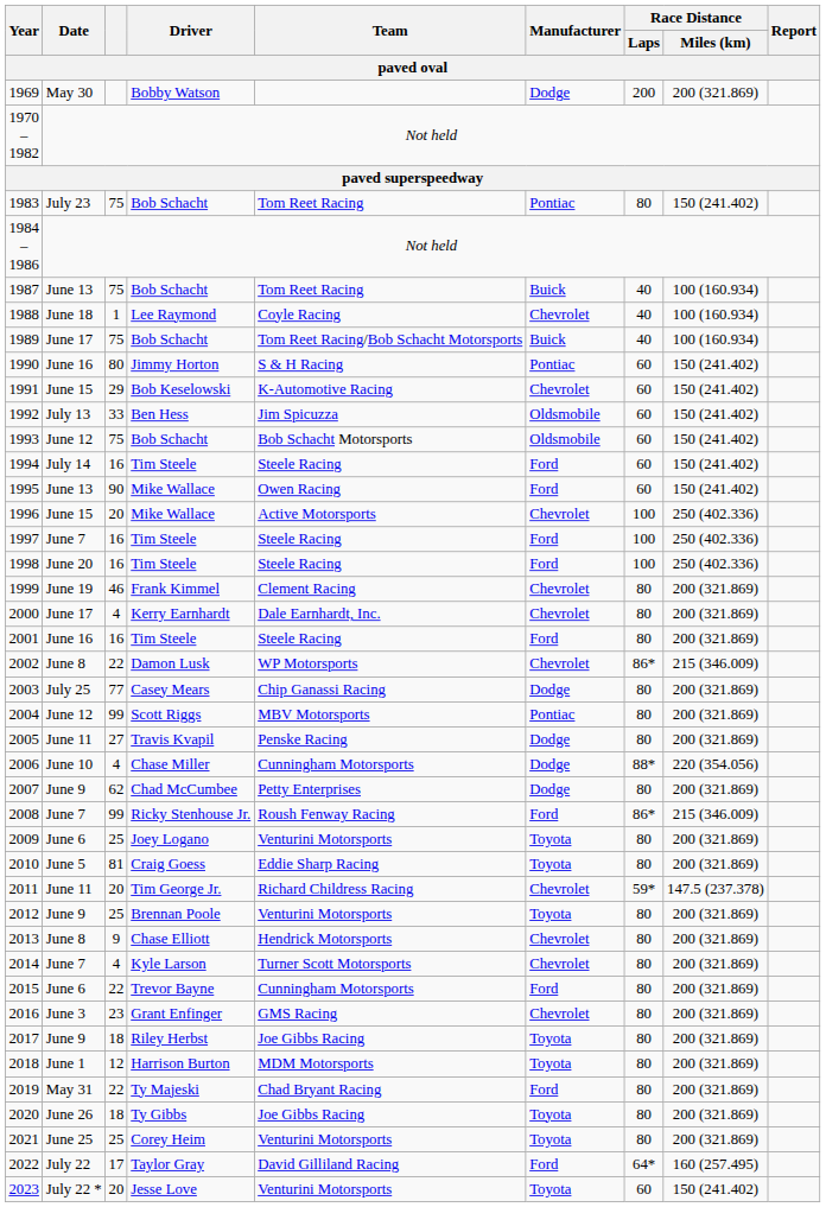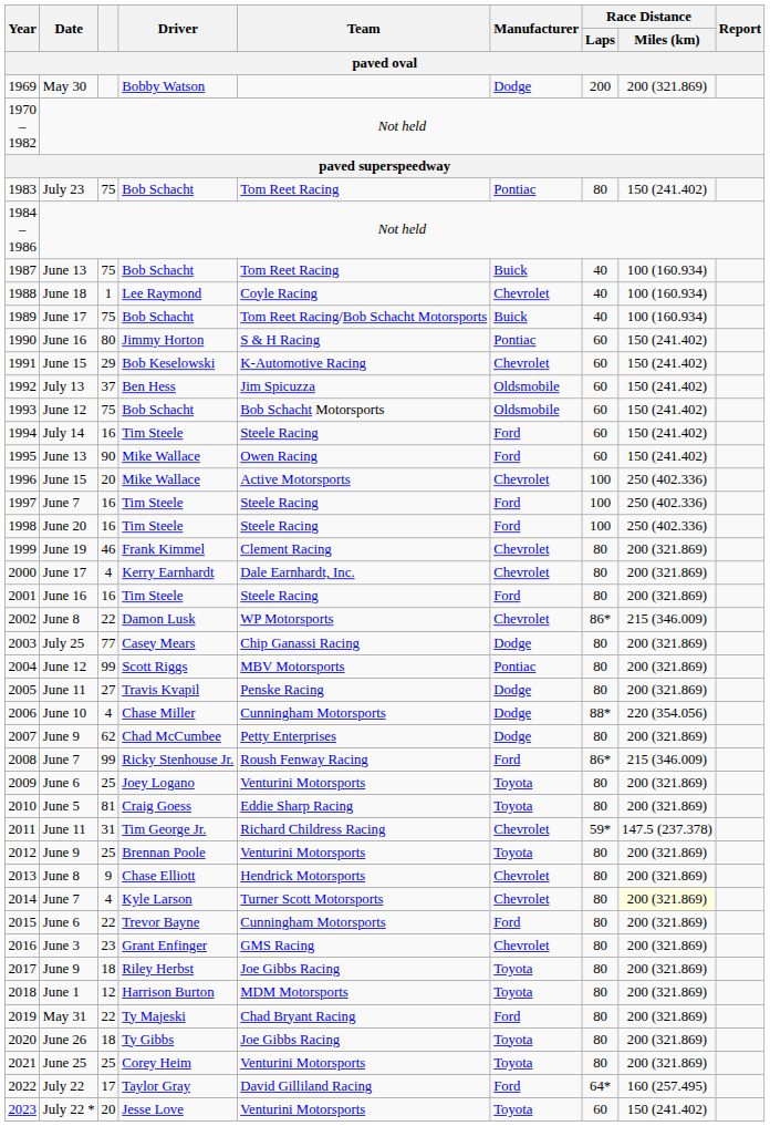 <table class="wikitable" style="font-size: 95%;">
 <tr>
 <th rowspan="2">Year</th>
 <th rowspan="2">Date</th>
 <th rowspan="2"></th>
 <th rowspan="2">Driver</th>
 <th rowspan="2">Team</th>
 <th rowspan="2">Manufacturer</th>
 <th colspan="2">Race Distance</th>
 <th rowspan="2">Report</th>
 </tr>
 <tr>
 <th>Laps</th>
 <th>Miles (km)</th>
 </tr>
 <tr>
 <th colspan=9> paved oval</th>
 </tr>
 <tr>
 <td>1969</td>
 <td>May 30</td>
 <td align="center"></td>
 <td><a href='#'>Bobby Watson</a></td>
 <td></td>
 <td><a href='#'>Dodge</a></td>
 <td align="center">200</td>
 <td align="center">200 (321.869)</td>
 <td></td>
 </tr>
 <tr>
 <td align=center>1970<br>–<br>1982</td>
 <td colspan=8 align=center><em>Not held</em></td>
 </tr>
 <tr>
 <th colspan=9> paved superspeedway</th>
 </tr>
 <tr>
 <td>1983</td>
 <td>July 23</td>
 <td align="center">75</td>
 <td><a href='#'>Bob Schacht</a></td>
 <td><a href='#'>Tom Reet Racing</a></td>
 <td><a href='#'>Pontiac</a></td>
 <td align="center">80</td>
 <td align="center">150 (241.402)</td>
 <td></td>
 </tr>
 <tr>
 <td align=center>1984<br>–<br>1986</td>
 <td colspan=8 align=center><em>Not held</em></td>
 </tr>
 <tr>
 <td>1987</td>
 <td>June 13</td>
 <td align="center">75</td>
 <td><a href='#'>Bob Schacht</a></td>
 <td><a href='#'>Tom Reet Racing</a></td>
 <td><a href='#'>Buick</a></td>
 <td align="center">40</td>
 <td align="center">100 (160.934)</td>
 <td></td>
 </tr>
 <tr>
 <td>1988</td>
 <td>June 18</td>
 <td align="center">1</td>
 <td><a href='#'>Lee Raymond</a></td>
 <td><a href='#'>Coyle Racing</a></td>
 <td><a href='#'>Chevrolet</a></td>
 <td align="center">40</td>
 <td align="center">100 (160.934)</td>
 <td></td>
 </tr>
 <tr>
 <td>1989</td>
 <td>June 17</td>
 <td align="center">75</td>
 <td><a href='#'>Bob Schacht</a></td>
 <td><a href='#'>Tom Reet Racing</a>/<a href='#'>Bob Schacht Motorsports</a></td>
 <td><a href='#'>Buick</a></td>
 <td align="center">40</td>
 <td align="center">100 (160.934)</td>
 <td></td>
 </tr>
 <tr>
 <td>1990</td>
 <td>June 16</td>
 <td align="center">80</td>
 <td><a href='#'>Jimmy Horton</a></td>
 <td><a href='#'>S & H Racing</a></td>
 <td><a href='#'>Pontiac</a></td>
 <td align="center">60</td>
 <td align="center">150 (241.402)</td>
 <td></td>
 </tr>
 <tr>
 <td>1991</td>
 <td>June 15</td>
 <td align="center">29</td>
 <td><a href='#'>Bob Keselowski</a></td>
 <td><a href='#'>K-Automotive Racing</a></td>
 <td><a href='#'>Chevrolet</a></td>
 <td align="center">60</td>
 <td align="center">150 (241.402)</td>
 <td></td>
 </tr>
 <tr>
 <td>1992</td>
 <td>July 13</td>
-<td align="center">33</td>
+<td align="center">37</td>
 <td><a href='#'>Ben Hess</a></td>
 <td><a href='#'>Jim Spicuzza</a></td>
 <td><a href='#'>Oldsmobile</a></td>
 <td align="center">60</td>
 <td align="center">150 (241.402)</td>
 <td></td>
 </tr>
 <tr>
 <td>1993</td>
 <td>June 12</td>
 <td align="center">75</td>
 <td><a href='#'>Bob Schacht</a></td>
 <td><a href='#'>Bob Schacht</a> Motorsports</td>
 <td><a href='#'>Oldsmobile</a></td>
 <td align="center">60</td>
 <td align="center">150 (241.402)</td>
 <td></td>
 </tr>
 <tr>
 <td>1994</td>
 <td>July 14</td>
 <td align="center">16</td>
 <td><a href='#'>Tim Steele</a></td>
 <td><a href='#'>Steele Racing</a></td>
 <td><a href='#'>Ford</a></td>
 <td align="center">60</td>
 <td align="center">150 (241.402)</td>
 <td></td>
 </tr>
 <tr>
 <td>1995</td>
 <td>June 13</td>
 <td align="center">90</td>
 <td><a href='#'>Mike Wallace</a></td>
 <td><a href='#'>Owen Racing</a></td>
 <td><a href='#'>Ford</a></td>
 <td align="center">60</td>
 <td align="center">150 (241.402)</td>
 <td></td>
 </tr>
 <tr>
 <td>1996</td>
 <td>June 15</td>
 <td align="center">20</td>
 <td><a href='#'>Mike Wallace</a></td>
 <td><a href='#'>Active Motorsports</a></td>
 <td><a href='#'>Chevrolet</a></td>
 <td align="center">100</td>
 <td align="center">250 (402.336)</td>
 <td></td>
 </tr>
 <tr>
 <td>1997</td>
 <td>June 7</td>
 <td align="center">16</td>
 <td><a href='#'>Tim Steele</a></td>
 <td><a href='#'>Steele Racing</a></td>
 <td><a href='#'>Ford</a></td>
 <td align="center">100</td>
 <td align="center">250 (402.336)</td>
 <td></td>
 </tr>
 <tr>
 <td>1998</td>
 <td>June 20</td>
 <td align="center">16</td>
 <td><a href='#'>Tim Steele</a></td>
 <td><a href='#'>Steele Racing</a></td>
 <td><a href='#'>Ford</a></td>
 <td align="center">100</td>
 <td align="center">250 (402.336)</td>
 <td></td>
 </tr>
 <tr>
 <td>1999</td>
 <td>June 19</td>
 <td align="center">46</td>
 <td><a href='#'>Frank Kimmel</a></td>
 <td><a href='#'>Clement Racing</a></td>
 <td><a href='#'>Chevrolet</a></td>
 <td align="center">80</td>
 <td align="center">200 (321.869)</td>
 <td></td>
 </tr>
 <tr>
 <td>2000</td>
 <td>June 17</td>
 <td align="center">4</td>
 <td><a href='#'>Kerry Earnhardt</a></td>
 <td><a href='#'>Dale Earnhardt, Inc.</a></td>
 <td><a href='#'>Chevrolet</a></td>
 <td align="center">80</td>
 <td align="center">200 (321.869)</td>
 <td></td>
 </tr>
 <tr>
 <td>2001</td>
 <td>June 16</td>
 <td align="center">16</td>
 <td><a href='#'>Tim Steele</a></td>
 <td><a href='#'>Steele Racing</a></td>
 <td><a href='#'>Ford</a></td>
 <td align="center">80</td>
 <td align="center">200 (321.869)</td>
 <td></td>
 </tr>
 <tr>
 <td>2002</td>
 <td>June 8</td>
 <td align="center">22</td>
 <td><a href='#'>Damon Lusk</a></td>
 <td><a href='#'>WP Motorsports</a></td>
 <td><a href='#'>Chevrolet</a></td>
 <td align="center">86*</td>
 <td align="center">215 (346.009)</td>
 <td></td>
 </tr>
 <tr>
 <td>2003</td>
 <td>July 25</td>
 <td align="center">77</td>
 <td><a href='#'>Casey Mears</a></td>
 <td><a href='#'>Chip Ganassi Racing</a></td>
 <td><a href='#'>Dodge</a></td>
 <td align="center">80</td>
 <td align="center">200 (321.869)</td>
 <td></td>
 </tr>
 <tr>
 <td>2004</td>
 <td>June 12</td>
 <td align="center">99</td>
 <td><a href='#'>Scott Riggs</a></td>
 <td><a href='#'>MBV Motorsports</a></td>
 <td><a href='#'>Pontiac</a></td>
 <td align="center">80</td>
 <td align="center">200 (321.869)</td>
 <td></td>
 </tr>
 <tr>
 <td>2005</td>
 <td>June 11</td>
 <td align="center">27</td>
 <td><a href='#'>Travis Kvapil</a></td>
 <td><a href='#'>Penske Racing</a></td>
 <td><a href='#'>Dodge</a></td>
 <td align="center">80</td>
 <td align="center">200 (321.869)</td>
 <td></td>
 </tr>
 <tr>
 <td>2006</td>
 <td>June 10</td>
 <td align="center">4</td>
 <td><a href='#'>Chase Miller</a></td>
 <td><a href='#'>Cunningham Motorsports</a></td>
 <td><a href='#'>Dodge</a></td>
 <td align="center">88*</td>
 <td align="center">220 (354.056)</td>
 <td></td>
 </tr>
 <tr>
 <td>2007</td>
 <td>June 9</td>
 <td align="center">62</td>
 <td><a href='#'>Chad McCumbee</a></td>
 <td><a href='#'>Petty Enterprises</a></td>
 <td><a href='#'>Dodge</a></td>
 <td align="center">80</td>
 <td align="center">200 (321.869)</td>
 <td></td>
 </tr>
 <tr>
 <td>2008</td>
 <td>June 7</td>
 <td align="center">99</td>
 <td><a href='#'>Ricky Stenhouse Jr.</a></td>
 <td><a href='#'>Roush Fenway Racing</a></td>
 <td><a href='#'>Ford</a></td>
 <td align="center">86*</td>
 <td align="center">215 (346.009)</td>
 <td></td>
 </tr>
 <tr>
 <td>2009</td>
 <td>June 6</td>
 <td align="center">25</td>
 <td><a href='#'>Joey Logano</a></td>
 <td><a href='#'>Venturini Motorsports</a></td>
 <td><a href='#'>Toyota</a></td>
 <td align="center">80</td>
 <td align="center">200 (321.869)</td>
 <td></td>
 </tr>
 <tr>
 <td>2010</td>
 <td>June 5</td>
 <td align="center">81</td>
 <td><a href='#'>Craig Goess</a></td>
 <td><a href='#'>Eddie Sharp Racing</a></td>
 <td><a href='#'>Toyota</a></td>
 <td align="center">80</td>
 <td align="center">200 (321.869)</td>
 <td></td>
 </tr>
 <tr>
 <td>2011</td>
 <td>June 11</td>
-<td align="center">20</td>
+<td align="center">31</td>
 <td><a href='#'>Tim George Jr.</a></td>
 <td><a href='#'>Richard Childress Racing</a></td>
 <td><a href='#'>Chevrolet</a></td>
 <td align="center">59*</td>
 <td align="center">147.5 (237.378)</td>
 <td></td>
 </tr>
 <tr>
 <td>2012</td>
 <td>June 9</td>
 <td align="center">25</td>
 <td><a href='#'>Brennan Poole</a></td>
 <td><a href='#'>Venturini Motorsports</a></td>
 <td><a href='#'>Toyota</a></td>
 <td align="center">80</td>
 <td align="center">200 (321.869)</td>
 <td></td>
 </tr>
 <tr>
 <td>2013</td>
 <td>June 8</td>
 <td align="center">9</td>
 <td><a href='#'>Chase Elliott</a></td>
 <td><a href='#'>Hendrick Motorsports</a></td>
 <td><a href='#'>Chevrolet</a></td>
 <td align="center">80</td>
 <td align="center">200 (321.869)</td>
 <td></td>
 </tr>
 <tr>
 <td>2014</td>
 <td>June 7</td>
 <td align="center">4</td>
 <td><a href='#'>Kyle Larson</a></td>
 <td><a href='#'>Turner Scott Motorsports</a></td>
 <td><a href='#'>Chevrolet</a></td>
 <td align="center">80</td>
-<td align="center">200 (321.869)</td>
+<td align="center" style="background: lightyellow;">200 (321.869)</td>
 <td></td>
 </tr>
 <tr>
 <td>2015</td>
 <td>June 6</td>
 <td align="center">22</td>
 <td><a href='#'>Trevor Bayne</a></td>
 <td><a href='#'>Cunningham Motorsports</a></td>
 <td><a href='#'>Ford</a></td>
 <td align="center">80</td>
 <td align="center">200 (321.869)</td>
 <td></td>
 </tr>
 <tr>
 <td>2016</td>
 <td>June 3</td>
 <td align="center">23</td>
 <td><a href='#'>Grant Enfinger</a></td>
 <td><a href='#'>GMS Racing</a></td>
 <td><a href='#'>Chevrolet</a></td>
 <td align="center">80</td>
 <td align="center">200 (321.869)</td>
 <td></td>
 </tr>
 <tr>
 <td>2017</td>
 <td>June 9</td>
 <td align="center">18</td>
 <td><a href='#'>Riley Herbst</a></td>
 <td><a href='#'>Joe Gibbs Racing</a></td>
 <td><a href='#'>Toyota</a></td>
 <td align="center">80</td>
 <td align="center">200 (321.869)</td>
 <td></td>
 </tr>
 <tr>
 <td>2018</td>
 <td>June 1</td>
 <td align="center">12</td>
 <td><a href='#'>Harrison Burton</a></td>
 <td><a href='#'>MDM Motorsports</a></td>
 <td><a href='#'>Toyota</a></td>
 <td align="center">80</td>
 <td align="center">200 (321.869)</td>
 <td></td>
 </tr>
 <tr>
 <td>2019</td>
 <td>May 31</td>
 <td align="center">22</td>
 <td><a href='#'>Ty Majeski</a></td>
 <td><a href='#'>Chad Bryant Racing</a></td>
 <td><a href='#'>Ford</a></td>
 <td align="center">80</td>
 <td align="center">200 (321.869)</td>
 <td></td>
 </tr>
 <tr>
 <td>2020</td>
 <td>June 26</td>
 <td align="center">18</td>
 <td><a href='#'>Ty Gibbs</a></td>
 <td><a href='#'>Joe Gibbs Racing</a></td>
 <td><a href='#'>Toyota</a></td>
 <td align="center">80</td>
 <td align="center">200 (321.869)</td>
 <td></td>
 </tr>
 <tr>
 <td>2021</td>
 <td>June 25</td>
 <td align="center">25</td>
 <td><a href='#'>Corey Heim</a></td>
 <td><a href='#'>Venturini Motorsports</a></td>
 <td><a href='#'>Toyota</a></td>
 <td align="center">80</td>
 <td align="center">200 (321.869)</td>
 <td></td>
 </tr>
 <tr>
 <td>2022</td>
 <td>July 22</td>
 <td align="center">17</td>
 <td><a href='#'>Taylor Gray</a></td>
 <td><a href='#'>David Gilliland Racing</a></td>
 <td><a href='#'>Ford</a></td>
 <td align="center">64*</td>
 <td align="center">160 (257.495)</td>
 <td></td>
 </tr>
 <tr>
 <td><a href='#'>2023</a></td>
 <td>July 22 *</td>
 <td align="center">20</td>
 <td><a href='#'>Jesse Love</a></td>
 <td><a href='#'>Venturini Motorsports</a></td>
 <td><a href='#'>Toyota</a></td>
 <td align="center">60</td>
 <td align="center">150 (241.402)</td>
 <td></td>
 </tr>
 </table>
